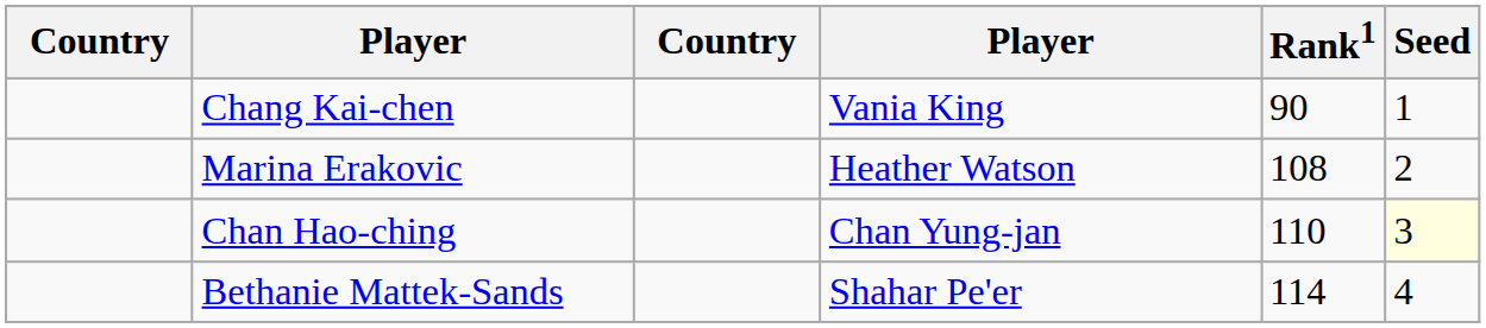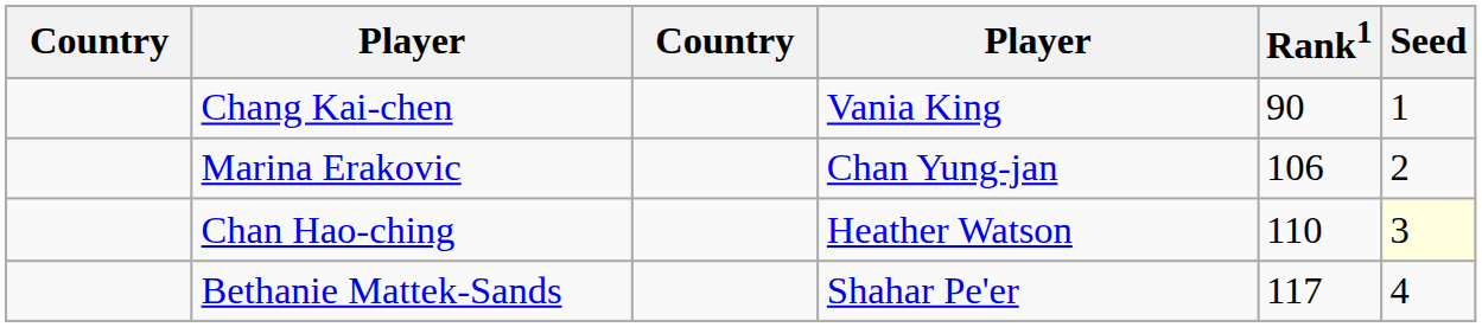 <table class="sortable wikitable">
 <tr>
 <th width="70">Country</th>
 <th width="175">Player</th>
 <th width="70">Country</th>
 <th width="175">Player</th>
 <th>Rank<sup>1</sup></th>
 <th>Seed</th>
 </tr>
 <tr>
 <td></td>
 <td><a href='#'>Chang Kai-chen</a></td>
 <td></td>
 <td><a href='#'>Vania King</a></td>
 <td>90</td>
 <td>1</td>
 </tr>
 <tr>
 <td></td>
 <td><a href='#'>Marina Erakovic</a></td>
 <td></td>
-<td><a href='#'>Heather Watson</a></td>
-<td>108</td>
+<td><a href='#'>Chan Yung-jan</a></td>
+<td>106</td>
 <td>2</td>
 </tr>
 <tr>
 <td></td>
 <td><a href='#'>Chan Hao-ching</a></td>
 <td></td>
-<td><a href='#'>Chan Yung-jan</a></td>
+<td><a href='#'>Heather Watson</a></td>
 <td>110</td>
 <td style="background: lightyellow;">3</td>
 </tr>
 <tr>
 <td></td>
 <td><a href='#'>Bethanie Mattek-Sands</a></td>
 <td></td>
 <td><a href='#'>Shahar Pe'er</a></td>
-<td>114</td>
+<td>117</td>
 <td>4</td>
 </tr>
 </table>
